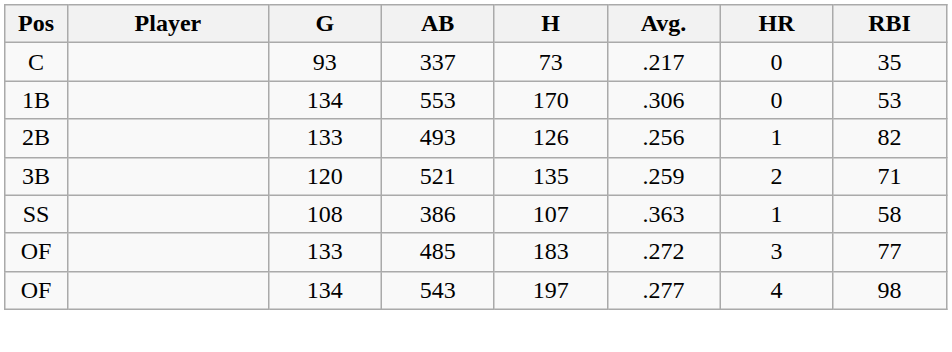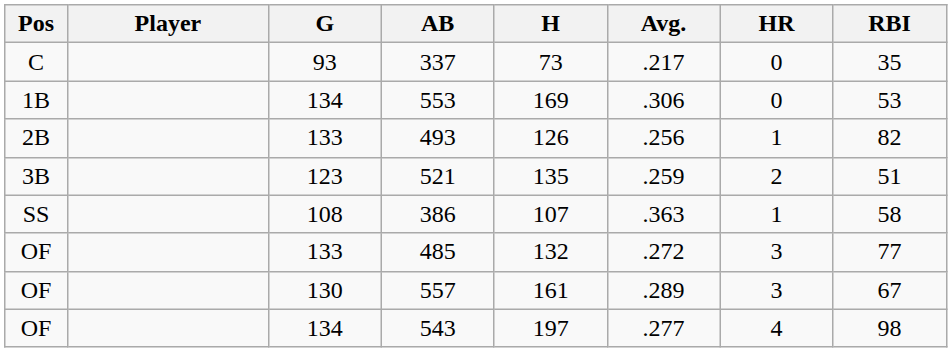 <table class="wikitable sortable">
 <tr>
 <th bgcolor="#DDDDFF" width="5%">Pos</th>
 <th bgcolor="#DDDDFF" width="16%">Player</th>
 <th bgcolor="#DDDDFF" width="9%">G</th>
 <th bgcolor="#DDDDFF" width="9%">AB</th>
 <th bgcolor="#DDDDFF" width="9%">H</th>
 <th bgcolor="#DDDDFF" width="9%">Avg.</th>
 <th bgcolor="#DDDDFF" width="9%">HR</th>
 <th bgcolor="#DDDDFF" width="9%">RBI</th>
 </tr>
 <tr align="center">
 <td>C</td>
 <td></td>
 <td>93</td>
 <td>337</td>
 <td>73</td>
 <td>.217</td>
 <td>0</td>
 <td>35</td>
 </tr>
 <tr align="center">
 <td>1B</td>
 <td></td>
 <td>134</td>
 <td>553</td>
-<td>170</td>
+<td>169</td>
 <td>.306</td>
 <td>0</td>
 <td>53</td>
 </tr>
 <tr align="center">
 <td>2B</td>
 <td></td>
 <td>133</td>
 <td>493</td>
 <td>126</td>
 <td>.256</td>
 <td>1</td>
 <td>82</td>
 </tr>
 <tr align="center">
 <td>3B</td>
 <td></td>
-<td>120</td>
+<td>123</td>
 <td>521</td>
 <td>135</td>
 <td>.259</td>
 <td>2</td>
-<td>71</td>
+<td>51</td>
 </tr>
 <tr align="center">
 <td>SS</td>
 <td></td>
 <td>108</td>
 <td>386</td>
 <td>107</td>
 <td>.363</td>
 <td>1</td>
 <td>58</td>
 </tr>
 <tr align="center">
 <td>OF</td>
 <td></td>
 <td>133</td>
 <td>485</td>
-<td>183</td>
+<td>132</td>
 <td>.272</td>
 <td>3</td>
 <td>77</td>
+</tr>
+<tr align="center">
+<td>OF</td>
+<td></td>
+<td>130</td>
+<td>557</td>
+<td>161</td>
+<td>.289</td>
+<td>3</td>
+<td>67</td>
 </tr>
 <tr align="center">
 <td>OF</td>
 <td></td>
 <td>134</td>
 <td>543</td>
 <td>197</td>
 <td>.277</td>
 <td>4</td>
 <td>98</td>
 </tr>
 </table>
